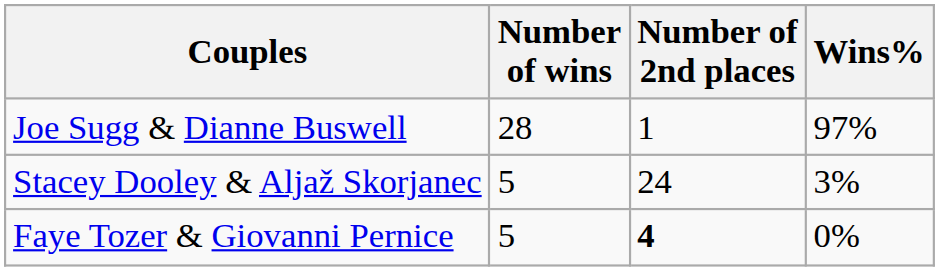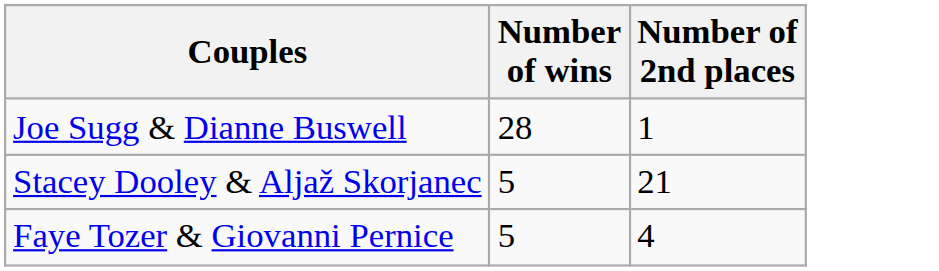 <table class="wikitable">
 <tr>
 <th>Couples</th>
 <th>Number<br>of wins </th>
 <th>Number of<br>2nd places</th>
-<th>Wins%</th>
 </tr>
 <tr>
 <td><a href='#'>Joe Sugg</a> & <a href='#'>Dianne Buswell</a></td>
 <td>28</td>
 <td>1</td>
-<td>97%</td>
 </tr>
 <tr>
 <td><a href='#'>Stacey Dooley</a> & <a href='#'>Aljaž Skorjanec</a></td>
 <td>5</td>
-<td>24</td>
-<td>3%</td>
+<td>21</td>
 </tr>
 <tr>
 <td><a href='#'>Faye Tozer</a> & <a href='#'>Giovanni Pernice</a></td>
 <td>5</td>
-<td><strong>4</strong></td>
-<td>0%</td>
+<td>4</td>
 </tr>
 </table>
